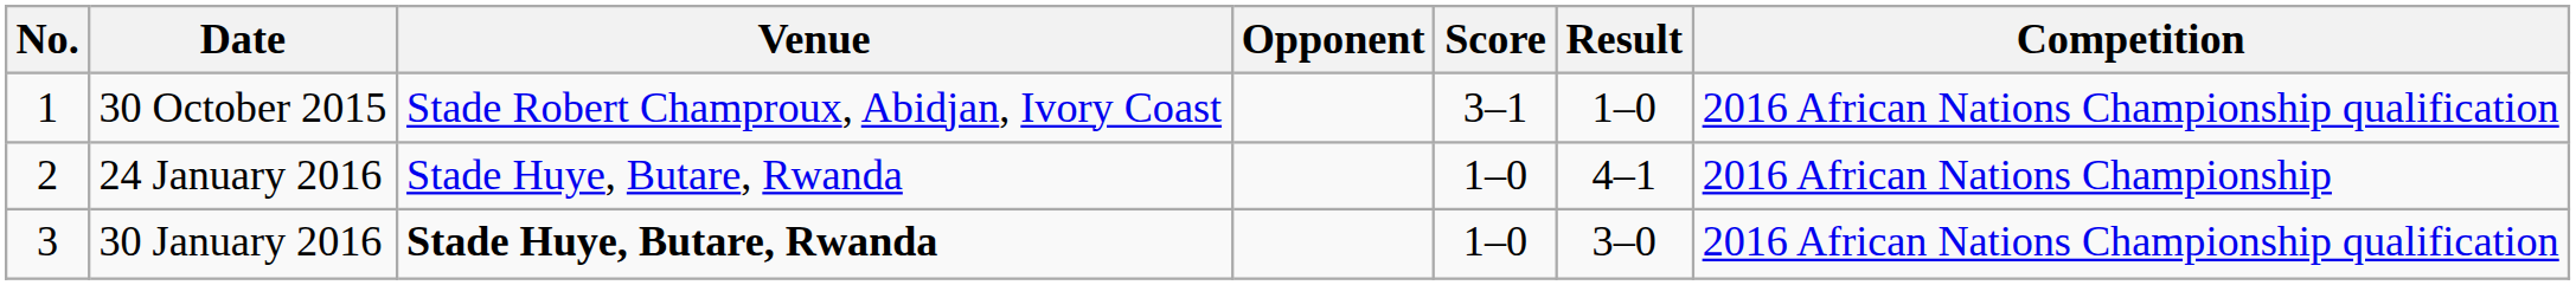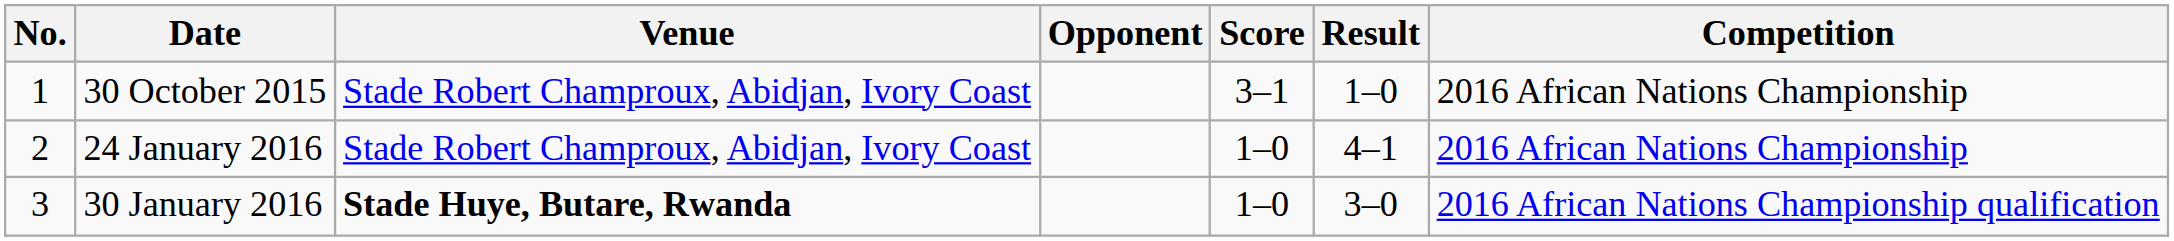 <table class="wikitable sortable">
 <tr>
 <th scope="col">No.</th>
 <th scope="col">Date</th>
 <th scope="col">Venue</th>
 <th scope="col">Opponent</th>
 <th scope="col">Score</th>
 <th scope="col">Result</th>
 <th scope="col">Competition</th>
 </tr>
 <tr>
 <td align="center">1</td>
 <td>30 October 2015</td>
 <td><a href='#'>Stade Robert Champroux</a>, <a href='#'>Abidjan</a>, <a href='#'>Ivory Coast</a></td>
 <td></td>
 <td align="center">3–1</td>
 <td align="center">1–0</td>
-<td><a href='#'>2016 African Nations Championship qualification</a></td>
+<td>2016 African Nations Championship</td>
 </tr>
 <tr>
 <td align="center">2</td>
 <td>24 January 2016</td>
-<td><a href='#'>Stade Huye</a>, <a href='#'>Butare</a>, <a href='#'>Rwanda</a></td>
+<td><a href='#'>Stade Robert Champroux</a>, <a href='#'>Abidjan</a>, <a href='#'>Ivory Coast</a></td>
 <td></td>
 <td align="center">1–0</td>
 <td align="center">4–1</td>
 <td><a href='#'>2016 African Nations Championship</a></td>
 </tr>
 <tr>
 <td align="center">3</td>
 <td>30 January 2016</td>
 <td><strong>Stade Huye, Butare, Rwanda</strong></td>
 <td></td>
 <td align="center">1–0</td>
 <td align="center">3–0 </td>
 <td><a href='#'>2016 African Nations Championship qualification</a></td>
 </tr>
 </table>
